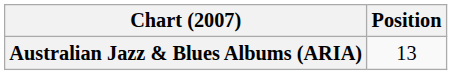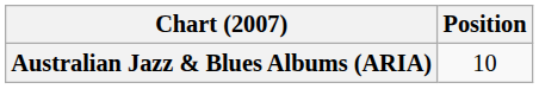 <table class="wikitable plainrowheaders" style="text-align:center">
 <tr>
 <th scope="col">Chart (2007)</th>
 <th scope="col">Position</th>
 </tr>
 <tr>
 <th scope="row">Australian Jazz & Blues Albums (ARIA)</th>
-<td>13</td>
+<td>10</td>
 </tr>
 </table>
